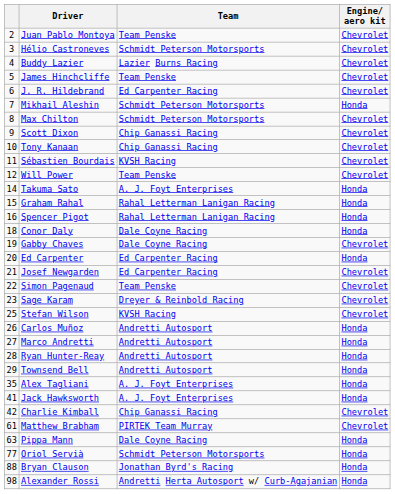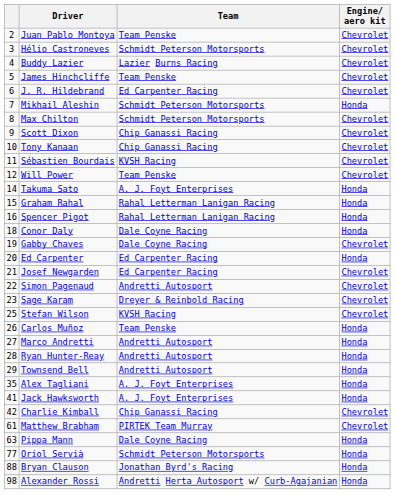 <table class="wikitable" style="font-size: 95%;">
 <tr>
 <th align=center></th>
 <th>Driver</th>
 <th>Team</th>
 <th>Engine/<br>aero kit</th>
 </tr>
 <tr>
 <td style="text-align:center;">2</td>
 <td> <a href='#'>Juan Pablo Montoya</a> <strong></strong></td>
 <td><a href='#'>Team Penske</a></td>
 <td><a href='#'>Chevrolet</a></td>
 </tr>
 <tr>
 <td style="text-align:center;">3</td>
 <td> <a href='#'>Hélio Castroneves</a> <strong></strong></td>
 <td><a href='#'>Schmidt Peterson Motorsports</a></td>
 <td><a href='#'>Chevrolet</a></td>
 </tr>
 <tr>
 <td style="text-align:center;">4</td>
 <td> <a href='#'>Buddy Lazier</a> <strong></strong></td>
 <td><a href='#'>Lazier</a> <a href='#'>Burns Racing</a></td>
 <td><a href='#'>Chevrolet</a></td>
 </tr>
 <tr>
 <td style="text-align:center;">5</td>
 <td> <a href='#'>James Hinchcliffe</a></td>
 <td><a href='#'>Team Penske</a></td>
 <td><a href='#'>Chevrolet</a></td>
 </tr>
 <tr>
 <td style="text-align:center;">6</td>
 <td> <a href='#'>J. R. Hildebrand</a></td>
 <td><a href='#'>Ed Carpenter Racing</a></td>
 <td><a href='#'>Chevrolet</a></td>
 </tr>
 <tr>
 <td style="text-align:center;">7</td>
 <td> <a href='#'>Mikhail Aleshin</a></td>
 <td><a href='#'>Schmidt Peterson Motorsports</a></td>
 <td><a href='#'>Honda</a></td>
 </tr>
 <tr>
 <td style="text-align:center;">8</td>
 <td> <a href='#'>Max Chilton</a> <strong></strong></td>
 <td><a href='#'>Schmidt Peterson Motorsports</a></td>
 <td><a href='#'>Chevrolet</a></td>
 </tr>
 <tr>
 <td style="text-align:center;">9</td>
 <td> <a href='#'>Scott Dixon</a> <strong></strong></td>
 <td><a href='#'>Chip Ganassi Racing</a></td>
 <td><a href='#'>Chevrolet</a></td>
 </tr>
 <tr>
 <td style="text-align:center;">10</td>
 <td> <a href='#'>Tony Kanaan</a> <strong></strong></td>
 <td><a href='#'>Chip Ganassi Racing</a></td>
 <td><a href='#'>Chevrolet</a></td>
 </tr>
 <tr>
 <td style="text-align:center;">11</td>
 <td> <a href='#'>Sébastien Bourdais</a></td>
 <td><a href='#'>KVSH Racing</a></td>
 <td><a href='#'>Chevrolet</a></td>
 </tr>
 <tr>
 <td style="text-align:center;">12</td>
 <td> <a href='#'>Will Power</a></td>
 <td><a href='#'>Team Penske</a></td>
 <td><a href='#'>Chevrolet</a></td>
 </tr>
 <tr>
 <td style="text-align:center;">14</td>
 <td> <a href='#'>Takuma Sato</a></td>
 <td><a href='#'>A. J. Foyt Enterprises</a></td>
 <td><a href='#'>Honda</a></td>
 </tr>
 <tr>
 <td style="text-align:center;">15</td>
 <td> <a href='#'>Graham Rahal</a></td>
 <td><a href='#'>Rahal Letterman Lanigan Racing</a></td>
 <td><a href='#'>Honda</a></td>
 </tr>
 <tr>
 <td style="text-align:center;">16</td>
 <td> <a href='#'>Spencer Pigot</a> <strong></strong></td>
 <td><a href='#'>Rahal Letterman Lanigan Racing</a></td>
 <td><a href='#'>Honda</a></td>
 </tr>
 <tr>
 <td style="text-align:center;">18</td>
 <td> <a href='#'>Conor Daly</a></td>
 <td><a href='#'>Dale Coyne Racing</a></td>
 <td><a href='#'>Honda</a></td>
 </tr>
 <tr>
 <td style="text-align:center;">19</td>
 <td> <a href='#'>Gabby Chaves</a></td>
 <td><a href='#'>Dale Coyne Racing</a></td>
 <td><a href='#'>Chevrolet</a></td>
 </tr>
 <tr>
 <td style="text-align:center;">20</td>
 <td> <a href='#'>Ed Carpenter</a></td>
 <td><a href='#'>Ed Carpenter Racing</a></td>
 <td><a href='#'>Honda</a></td>
 </tr>
 <tr>
 <td style="text-align:center;">21</td>
 <td> <a href='#'>Josef Newgarden</a></td>
 <td><a href='#'>Ed Carpenter Racing</a></td>
 <td><a href='#'>Chevrolet</a></td>
 </tr>
 <tr>
 <td style="text-align:center;">22</td>
 <td> <a href='#'>Simon Pagenaud</a></td>
-<td><a href='#'>Team Penske</a></td>
+<td><a href='#'>Andretti Autosport</a></td>
 <td><a href='#'>Chevrolet</a></td>
 </tr>
 <tr>
 <td style="text-align:center;">23</td>
 <td> <a href='#'>Sage Karam</a></td>
 <td><a href='#'>Dreyer & Reinbold Racing</a></td>
 <td><a href='#'>Chevrolet</a></td>
 </tr>
 <tr>
 <td style="text-align:center;">25</td>
 <td> <a href='#'>Stefan Wilson</a> <strong></strong></td>
 <td><a href='#'>KVSH Racing</a></td>
 <td><a href='#'>Chevrolet</a></td>
 </tr>
 <tr>
 <td style="text-align:center;">26</td>
 <td> <a href='#'>Carlos Muñoz</a></td>
-<td><a href='#'>Andretti Autosport</a></td>
+<td><a href='#'>Team Penske</a></td>
 <td><a href='#'>Honda</a></td>
 </tr>
 <tr>
 <td style="text-align:center;">27</td>
 <td> <a href='#'>Marco Andretti</a></td>
 <td><a href='#'>Andretti Autosport</a></td>
 <td><a href='#'>Honda</a></td>
 </tr>
 <tr>
 <td style="text-align:center;">28</td>
 <td> <a href='#'>Ryan Hunter-Reay</a> <strong></strong></td>
 <td><a href='#'>Andretti Autosport</a></td>
 <td><a href='#'>Honda</a></td>
 </tr>
 <tr>
 <td style="text-align:center;">29</td>
 <td> <a href='#'>Townsend Bell</a></td>
 <td><a href='#'>Andretti Autosport</a></td>
 <td><a href='#'>Honda</a></td>
 </tr>
 <tr>
 <td style="text-align:center;">35</td>
 <td> <a href='#'>Alex Tagliani</a></td>
 <td><a href='#'>A. J. Foyt Enterprises</a></td>
 <td><a href='#'>Honda</a></td>
 </tr>
 <tr>
 <td style="text-align:center;">41</td>
 <td> <a href='#'>Jack Hawksworth</a></td>
 <td><a href='#'>A. J. Foyt Enterprises</a></td>
 <td><a href='#'>Honda</a></td>
 </tr>
 <tr>
 <td style="text-align:center;">42</td>
 <td> <a href='#'>Charlie Kimball</a></td>
 <td><a href='#'>Chip Ganassi Racing</a></td>
 <td><a href='#'>Chevrolet</a></td>
 </tr>
 <tr>
 <td style="text-align:center;">61</td>
 <td> <a href='#'>Matthew Brabham</a> <strong></strong></td>
 <td><a href='#'>PIRTEK Team Murray</a></td>
 <td><a href='#'>Chevrolet</a></td>
 </tr>
 <tr>
 <td style="text-align:center;">63</td>
 <td> <a href='#'>Pippa Mann</a></td>
 <td><a href='#'>Dale Coyne Racing</a></td>
 <td><a href='#'>Honda</a></td>
 </tr>
 <tr>
 <td style="text-align:center;">77</td>
 <td> <a href='#'>Oriol Servià</a></td>
 <td><a href='#'>Schmidt Peterson Motorsports</a></td>
 <td><a href='#'>Honda</a></td>
 </tr>
 <tr>
 <td style="text-align:center;">88</td>
 <td> <a href='#'>Bryan Clauson</a></td>
 <td><a href='#'>Jonathan Byrd's Racing</a></td>
 <td><a href='#'>Honda</a></td>
 </tr>
 <tr>
 <td style="text-align:center;">98</td>
 <td> <a href='#'>Alexander Rossi</a> <strong></strong></td>
 <td><a href='#'>Andretti</a> <a href='#'>Herta Autosport</a> w/ <a href='#'>Curb-Agajanian</a></td>
 <td><a href='#'>Honda</a></td>
 </tr>
 </table>
